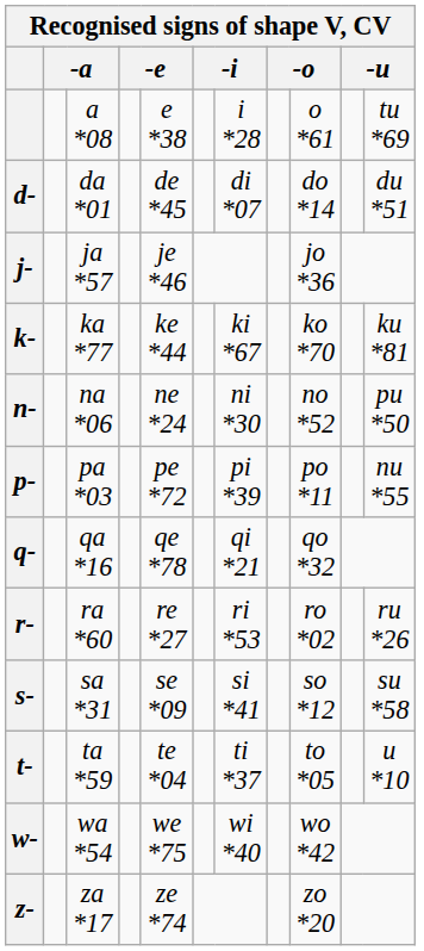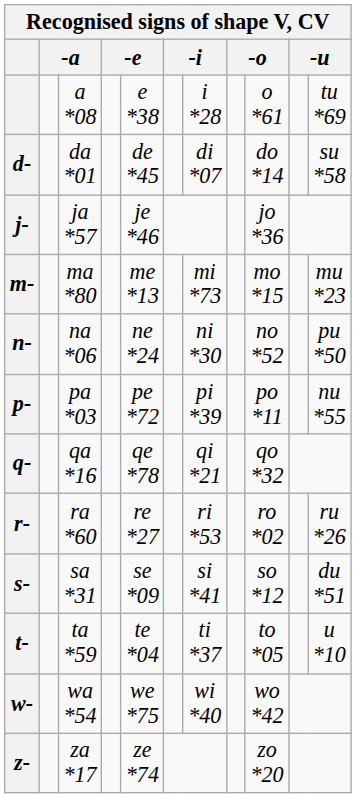 <table class="wikitable" style="text-align:center;">
 <tr>
 <th colspan=11>Recognised signs of shape V, CV</th>
 </tr>
 <tr>
 <th></th>
 <th colspan=2><em>-a</em></th>
 <th colspan=2><em>-e</em></th>
 <th colspan=2><em>-i</em></th>
 <th colspan=2><em>-o</em></th>
 <th colspan=2><em>-u</em></th>
 </tr>
 <tr>
 <th></th>
 <td style="font-size: 200%;"> </td>
 <td><em>a</em><br><em>*08</em></td>
 <td style="font-size: 200%;"> </td>
 <td><em>e</em><br><em>*38</em></td>
 <td style="font-size: 200%;"> </td>
 <td><em>i</em><br><em>*28</em></td>
 <td style="font-size: 200%;"> </td>
 <td><em>o</em><br><em>*61</em></td>
 <td style="font-size: 200%;"> </td>
 <td><em>tu</em><br><em>*69</em></td>
 </tr>
 <tr>
 <th><em>d-</em></th>
 <td style="font-size: 200%;"> </td>
 <td><em>da</em><br><em>*01</em></td>
 <td style="font-size: 200%;"> </td>
 <td><em>de</em><br><em>*45</em></td>
 <td style="font-size: 200%;"> </td>
 <td><em>di</em><br><em>*07</em></td>
 <td style="font-size: 200%;"> </td>
 <td><em>do</em><br><em>*14</em></td>
 <td style="font-size: 200%;"> </td>
-<td><em>du</em><br><em>*51</em></td>
+<td><em>su</em><br><em>*58</em></td>
 </tr>
 <tr>
 <th><em>j-</em></th>
 <td style="font-size: 200%;"> </td>
 <td><em>ja</em><br><em>*57</em></td>
 <td style="font-size: 200%;"> </td>
 <td><em>je</em><br><em>*46</em></td>
 <td colspan=2></td>
 <td style="font-size: 200%;"> </td>
 <td><em>jo</em><br><em>*36</em></td>
 <td colspan=2></td>
 </tr>
 <tr>
-<th><em>k-</em></th>
+<th><em>m-</em></th>
 <td style="font-size: 200%;"> </td>
-<td><em>ka</em><br><em>*77</em></td>
+<td><em>ma</em><br><em>*80</em></td>
 <td style="font-size: 200%;"> </td>
-<td><em>ke</em><br><em>*44</em></td>
+<td><em>me</em><br><em>*13</em></td>
 <td style="font-size: 200%;"> </td>
-<td><em>ki</em><br><em>*67</em></td>
+<td><em>mi</em><br><em>*73</em></td>
 <td style="font-size: 200%;"> </td>
-<td><em>ko</em><br><em>*70</em></td>
+<td><em>mo</em><br><em>*15</em></td>
 <td style="font-size: 200%;"> </td>
-<td><em>ku</em><br><em>*81</em></td>
+<td><em>mu</em><br><em>*23</em></td>
 </tr>
 <tr>
 <th><em>n-</em></th>
 <td style="font-size: 200%;"> </td>
 <td><em>na</em><br><em>*06</em></td>
 <td style="font-size: 200%;"> </td>
 <td><em>ne</em><br><em>*24</em></td>
 <td style="font-size: 200%;"> </td>
 <td><em>ni</em><br><em>*30</em></td>
 <td style="font-size: 200%;"> </td>
 <td><em>no</em><br><em>*52</em></td>
 <td style="font-size: 200%;"> </td>
 <td><em>pu</em><br><em>*50</em></td>
 </tr>
 <tr>
 <th><em>p-</em></th>
 <td style="font-size: 200%;"> </td>
 <td><em>pa</em><br><em>*03</em></td>
 <td style="font-size: 200%;"> </td>
 <td><em>pe</em><br><em>*72</em></td>
 <td style="font-size: 200%;"> </td>
 <td><em>pi</em><br><em>*39</em></td>
 <td style="font-size: 200%;"> </td>
 <td><em>po</em><br><em>*11</em></td>
 <td style="font-size: 200%;"> </td>
 <td><em>nu</em><br><em>*55</em></td>
 </tr>
 <tr>
 <th><em>q-</em></th>
 <td style="font-size: 200%;"> </td>
 <td><em>qa</em><br><em>*16</em></td>
 <td style="font-size: 200%;"> </td>
 <td><em>qe</em><br><em>*78</em></td>
 <td style="font-size: 200%;"> </td>
 <td><em>qi</em><br><em>*21</em></td>
 <td style="font-size: 200%;"> </td>
 <td><em>qo</em><br><em>*32</em></td>
 <td colspan=2></td>
 </tr>
 <tr>
 <th><em>r-</em></th>
 <td style="font-size: 200%;"> </td>
 <td><em>ra</em><br><em>*60</em></td>
 <td style="font-size: 200%;"> </td>
 <td><em>re</em><br><em>*27</em></td>
 <td style="font-size: 200%;"> </td>
 <td><em>ri</em><br><em>*53</em></td>
 <td style="font-size: 200%;"> </td>
 <td><em>ro</em><br><em>*02</em></td>
 <td style="font-size: 200%;"> </td>
 <td><em>ru</em><br><em>*26</em></td>
 </tr>
 <tr>
 <th><em>s-</em></th>
 <td style="font-size: 200%;"> </td>
 <td><em>sa</em><br><em>*31</em></td>
 <td style="font-size: 200%;"> </td>
 <td><em>se</em><br><em>*09</em></td>
 <td style="font-size: 200%;"> </td>
 <td><em>si</em><br><em>*41</em></td>
 <td style="font-size: 200%;"> </td>
 <td><em>so</em><br><em>*12</em></td>
 <td style="font-size: 200%;"> </td>
-<td><em>su</em><br><em>*58</em></td>
+<td><em>du</em><br><em>*51</em></td>
 </tr>
 <tr>
 <th><em>t-</em></th>
 <td style="font-size: 200%;"> </td>
 <td><em>ta</em><br><em>*59</em></td>
 <td style="font-size: 200%;"> </td>
 <td><em>te</em><br><em>*04</em></td>
 <td style="font-size: 200%;"> </td>
 <td><em>ti</em><br><em>*37</em></td>
 <td style="font-size: 200%;"> </td>
 <td><em>to</em><br><em>*05</em></td>
 <td style="font-size: 200%;"> </td>
 <td><em>u</em><br><em>*10</em></td>
 </tr>
 <tr>
 <th><em>w-</em></th>
 <td style="font-size: 200%;"> </td>
 <td><em>wa</em><br><em>*54</em></td>
 <td style="font-size: 200%;"> </td>
 <td><em>we</em><br><em>*75</em></td>
 <td style="font-size: 200%;"> </td>
 <td><em>wi</em><br><em>*40</em></td>
 <td style="font-size: 200%;"> </td>
 <td><em>wo</em><br><em>*42</em></td>
 <td colspan=2></td>
 </tr>
 <tr>
 <th><em>z-</em></th>
 <td style="font-size: 200%;"> </td>
 <td><em>za</em><br><em>*17</em></td>
 <td style="font-size: 200%;"> </td>
 <td><em>ze</em><br><em>*74</em></td>
 <td colspan=2></td>
 <td style="font-size: 200%;"> </td>
 <td><em>zo</em><br><em>*20</em></td>
 <td colspan=2></td>
 </tr>
 </table>
